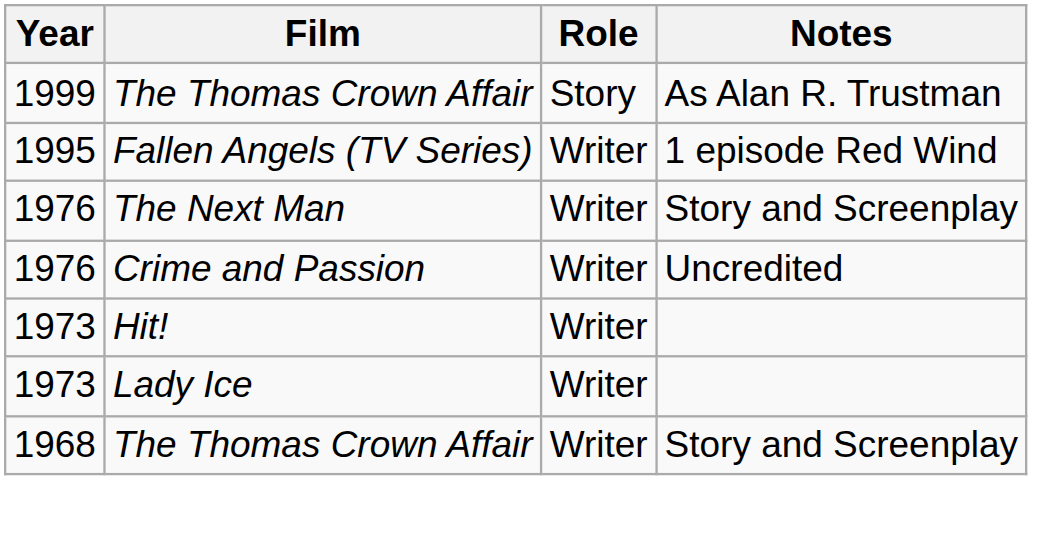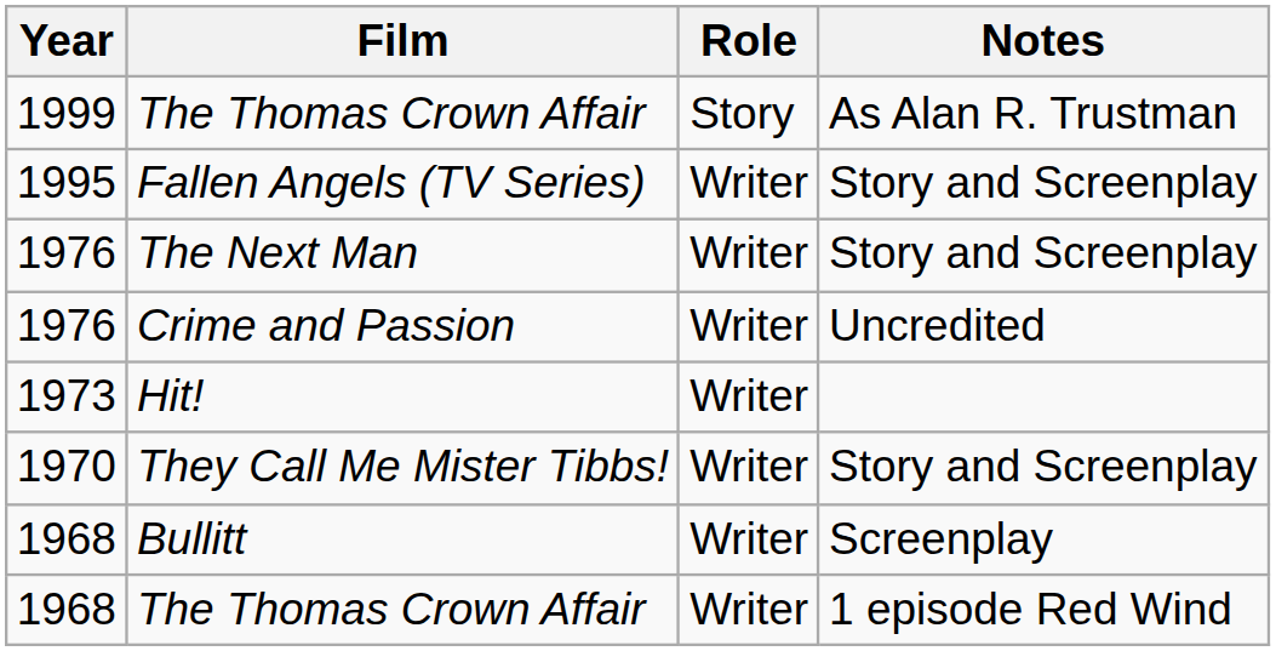 <table class="wikitable">
 <tr>
 <th>Year</th>
 <th>Film</th>
 <th>Role</th>
 <th>Notes</th>
 </tr>
 <tr>
 <td>1999</td>
 <td><em>The Thomas Crown Affair</em></td>
 <td>Story</td>
 <td>As Alan R. Trustman</td>
 </tr>
 <tr>
 <td>1995</td>
 <td><em>Fallen Angels (TV Series)</em></td>
 <td>Writer</td>
-<td>1 episode Red Wind</td>
+<td>Story and Screenplay</td>
 </tr>
 <tr>
 <td>1976</td>
 <td><em>The Next Man</em></td>
 <td>Writer</td>
 <td>Story and Screenplay</td>
 </tr>
 <tr>
 <td>1976</td>
 <td><em>Crime and Passion</em></td>
 <td>Writer</td>
 <td>Uncredited</td>
 </tr>
 <tr>
 <td>1973</td>
 <td><em>Hit!</em></td>
 <td>Writer</td>
 <td></td>
 </tr>
 <tr>
-<td>1973</td>
-<td><em>Lady Ice</em></td>
+<td>1970</td>
+<td><em>They Call Me Mister Tibbs!</em></td>
 <td>Writer</td>
-<td></td>
+<td>Story and Screenplay</td>
+</tr>
+<tr>
+<td>1968</td>
+<td><em>Bullitt</em></td>
+<td>Writer</td>
+<td>Screenplay</td>
 </tr>
 <tr>
 <td>1968</td>
 <td><em>The Thomas Crown Affair</em></td>
 <td>Writer</td>
-<td>Story and Screenplay</td>
+<td>1 episode Red Wind</td>
 </tr>
 </table>
